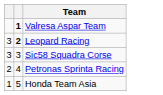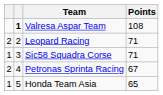 <table class="wikitable" style="font-size: 95%;">
 <tr>
 <th></th>
 <th></th>
 <th>Team</th>
+<th>Points</th>
 </tr>
 <tr>
 <td></td>
 <td align=center><strong>1</strong></td>
 <td> <a href='#'>Valresa Aspar Team</a></td>
+<td align=left>108</td>
 </tr>
 <tr>
-<td> 3</td>
-<td align=center><strong>2</strong></td>
+<td> 2</td>
+<td align=center>2</td>
 <td> <a href='#'>Leopard Racing</a></td>
+<td align=left>71</td>
 </tr>
 <tr>
-<td> 3</td>
+<td> 1</td>
 <td align=center>3</td>
 <td> <a href='#'>Sic58 Squadra Corse</a></td>
+<td align=left>71</td>
 </tr>
 <tr>
 <td> 2</td>
 <td align=center>4</td>
 <td> <a href='#'>Petronas Sprinta Racing</a></td>
+<td align=left>67</td>
 </tr>
 <tr>
 <td> 1</td>
 <td align=center>5</td>
 <td> Honda Team Asia</td>
+<td align=left>65</td>
 </tr>
 </table>
